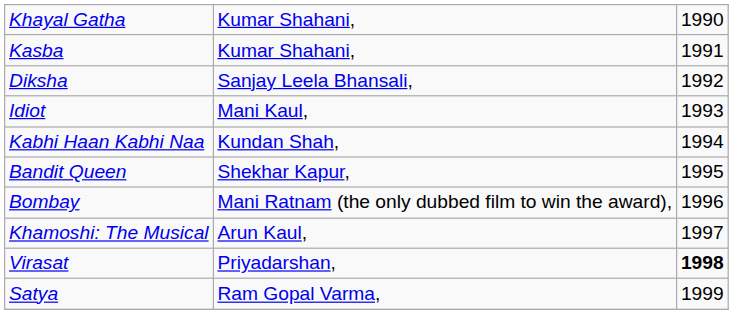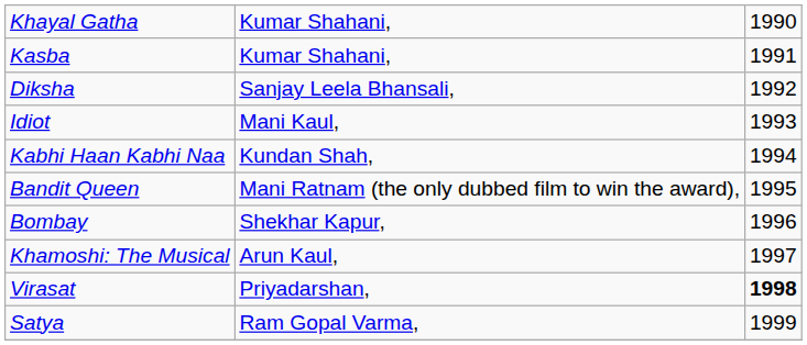 <table class="wikitable">
 <tr>
 <td><em><a href='#'>Khayal Gatha</a></em></td>
 <td><a href='#'>Kumar Shahani</a>,</td>
 <td>1990</td>
 </tr>
 <tr>
 <td><em><a href='#'>Kasba</a></em></td>
 <td><a href='#'>Kumar Shahani</a>,</td>
 <td>1991</td>
 </tr>
 <tr>
 <td><em><a href='#'>Diksha</a></em></td>
 <td><a href='#'>Sanjay Leela Bhansali</a>,</td>
 <td>1992</td>
 </tr>
 <tr>
 <td><em><a href='#'>Idiot</a></em></td>
 <td><a href='#'>Mani Kaul</a>,</td>
 <td>1993</td>
 </tr>
 <tr>
 <td><em><a href='#'>Kabhi Haan Kabhi Naa</a></em></td>
 <td><a href='#'>Kundan Shah</a>,</td>
 <td>1994</td>
 </tr>
 <tr>
 <td><em><a href='#'>Bandit Queen</a></em></td>
-<td><a href='#'>Shekhar Kapur</a>,</td>
+<td><a href='#'>Mani Ratnam</a> (the only dubbed film to win the award),</td>
 <td>1995</td>
 </tr>
 <tr>
 <td><em><a href='#'>Bombay</a></em></td>
-<td><a href='#'>Mani Ratnam</a> (the only dubbed film to win the award),</td>
+<td><a href='#'>Shekhar Kapur</a>,</td>
 <td>1996</td>
 </tr>
 <tr>
 <td><em><a href='#'>Khamoshi: The Musical</a></em></td>
 <td><a href='#'>Arun Kaul</a>,</td>
 <td>1997</td>
 </tr>
 <tr>
 <td><em><a href='#'>Virasat</a></em></td>
 <td><a href='#'>Priyadarshan</a>,</td>
 <td><strong>1998</strong></td>
 </tr>
 <tr>
 <td><em><a href='#'>Satya</a></em></td>
 <td><a href='#'>Ram Gopal Varma</a>,</td>
 <td>1999</td>
 </tr>
 <tr>
 </tr>
 </table>
